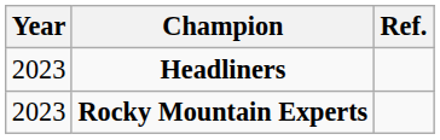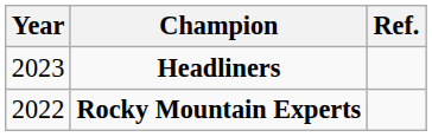 <table class="wikitable">
 <tr>
 <th>Year</th>
 <th>Champion</th>
 <th>Ref.</th>
 </tr>
 <tr>
 <td align="center">2023</td>
 <td align="center"><strong>Headliners</strong></td>
 <td align="center"></td>
 </tr>
 <tr>
-<td align="center">2023</td>
+<td align="center">2022</td>
 <td align="center"><strong>Rocky Mountain Experts</strong></td>
 <td align="center"></td>
 </tr>
 </table>
